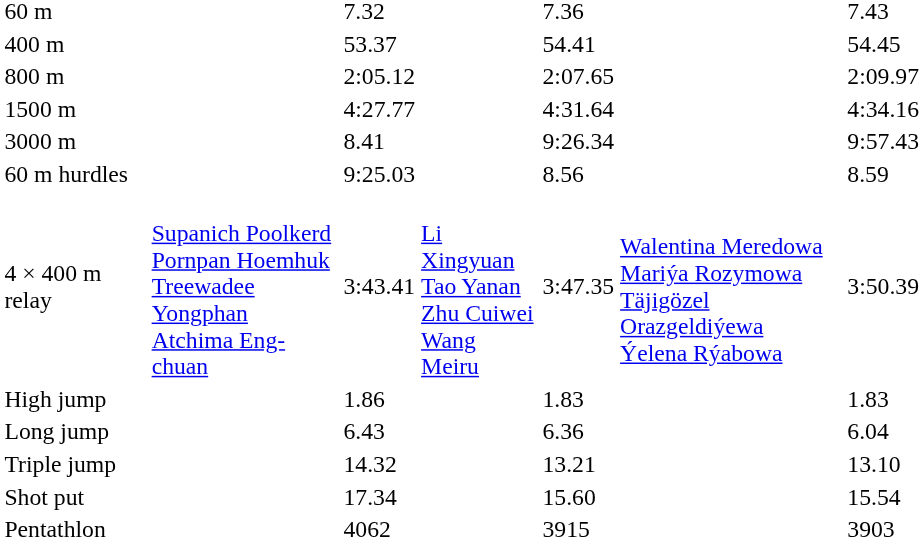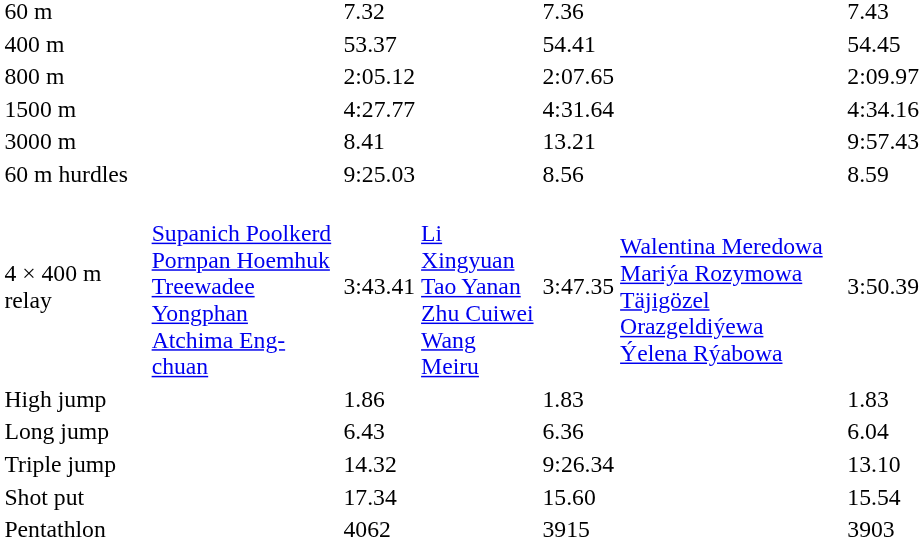 <table>
 <tr>
 <td>60 m</td>
 <td></td>
 <td>7.32</td>
 <td></td>
 <td>7.36</td>
 <td></td>
 <td>7.43</td>
 </tr>
 <tr>
 <td>400 m</td>
 <td></td>
 <td>53.37</td>
 <td></td>
 <td>54.41</td>
 <td></td>
 <td>54.45</td>
 </tr>
 <tr>
 <td>800 m</td>
 <td></td>
 <td>2:05.12</td>
 <td></td>
 <td>2:07.65</td>
 <td></td>
 <td>2:09.97</td>
 </tr>
 <tr>
 <td>1500 m</td>
 <td></td>
 <td>4:27.77</td>
 <td></td>
 <td>4:31.64</td>
 <td></td>
 <td>4:34.16</td>
 </tr>
 <tr>
 <td>3000 m</td>
 <td></td>
 <td>8.41</td>
 <td></td>
-<td>9:26.34</td>
+<td>13.21</td>
 <td></td>
 <td>9:57.43</td>
 </tr>
 <tr>
 <td>60 m hurdles</td>
 <td></td>
 <td>9:25.03</td>
 <td></td>
 <td>8.56</td>
 <td></td>
 <td>8.59</td>
 </tr>
 <tr>
 <td>4 × 400 m relay</td>
 <td><br><a href='#'>Supanich Poolkerd</a><br><a href='#'>Pornpan Hoemhuk</a><br><a href='#'>Treewadee Yongphan</a><br><a href='#'>Atchima Eng-chuan</a></td>
 <td>3:43.41</td>
 <td><br><a href='#'>Li Xingyuan</a><br><a href='#'>Tao Yanan</a><br><a href='#'>Zhu Cuiwei</a><br><a href='#'>Wang Meiru</a></td>
 <td>3:47.35</td>
 <td><br><a href='#'>Walentina Meredowa</a><br><a href='#'>Mariýa Rozymowa</a><br><a href='#'>Täjigözel Orazgeldiýewa</a><br><a href='#'>Ýelena Rýabowa</a></td>
 <td>3:50.39</td>
 </tr>
 <tr>
 <td>High jump</td>
 <td></td>
 <td>1.86</td>
 <td></td>
 <td>1.83</td>
 <td></td>
 <td>1.83</td>
 </tr>
 <tr>
 <td>Long jump</td>
 <td></td>
 <td>6.43</td>
 <td></td>
 <td>6.36</td>
 <td></td>
 <td>6.04</td>
 </tr>
 <tr>
 <td>Triple jump</td>
 <td></td>
 <td>14.32</td>
 <td></td>
-<td>13.21</td>
+<td>9:26.34</td>
 <td></td>
 <td>13.10</td>
 </tr>
 <tr>
 <td>Shot put</td>
 <td></td>
 <td>17.34</td>
 <td></td>
 <td>15.60</td>
 <td></td>
 <td>15.54</td>
 </tr>
 <tr>
 <td>Pentathlon</td>
 <td></td>
 <td>4062</td>
 <td></td>
 <td>3915</td>
 <td></td>
 <td>3903</td>
 </tr>
 </table>
